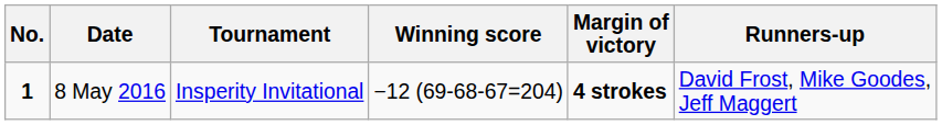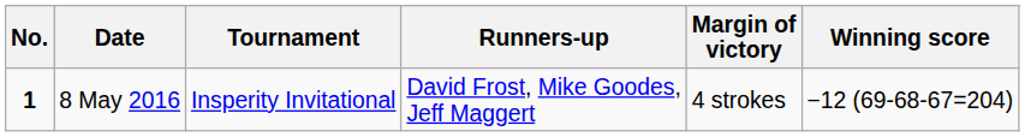 <table class="wikitable" style="font-size:95%;">
 <tr>
 <th>No.</th>
 <th>Date</th>
 <th>Tournament</th>
+<th>Runners-up</th>
+<th>Margin of<br>victory</th>
 <th>Winning score</th>
-<th>Margin of<br>victory</th>
-<th>Runners-up</th>
 </tr>
 <tr>
 <td align=center><strong>1</strong></td>
 <td align=right>8 May <a href='#'>2016</a></td>
 <td><a href='#'>Insperity Invitational</a></td>
+<td> <a href='#'>David Frost</a>,  <a href='#'>Mike Goodes</a>,<br> <a href='#'>Jeff Maggert</a></td>
+<td>4 strokes</td>
 <td>−12 (69-68-67=204)</td>
-<td><strong>4 strokes</strong></td>
-<td> <a href='#'>David Frost</a>,  <a href='#'>Mike Goodes</a>,<br> <a href='#'>Jeff Maggert</a></td>
 </tr>
 </table>
